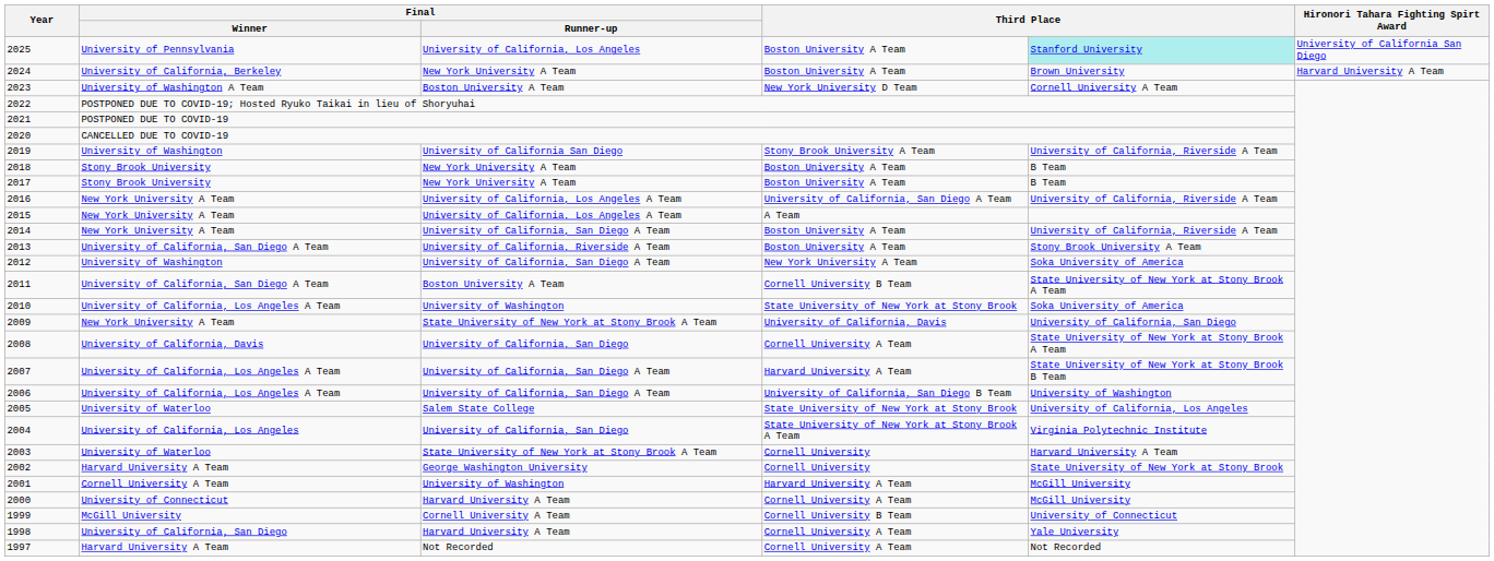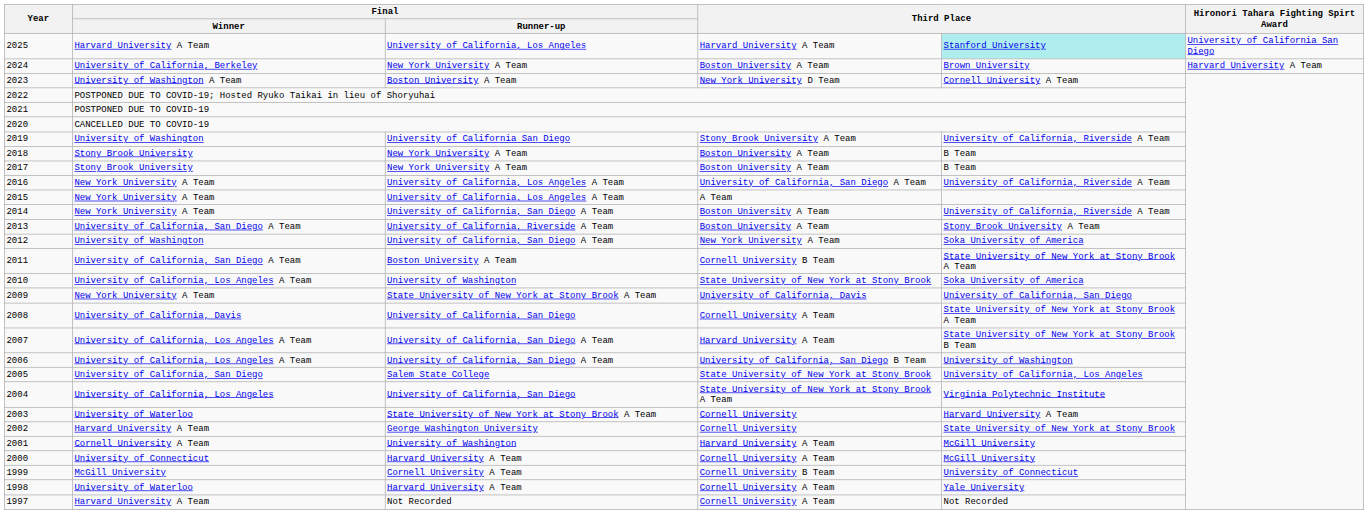 <table class="wikitable" border="1">
 <tr>
 <th rowspan=2 width=5%>Year</th>
 <th colspan=2>Final</th>
 <th rowspan=2 colspan=2>Third Place</th>
 <th rowspan="2">Hironori Tahara Fighting Spirt Award</th>
 </tr>
 <tr>
 <th width=23%>Winner</th>
 <th width=23%>Runner-up</th>
 </tr>
 <tr>
 <td>2025</td>
-<td><a href='#'>University of Pennsylvania</a></td>
+<td><a href='#'>Harvard University</a> A Team</td>
 <td><a href='#'>University of California,  Los Angeles</a></td>
-<td><a href='#'>Boston University</a> A Team</td>
+<td><a href='#'>Harvard University</a> A Team</td>
 <td style="background: paleturquoise;"><a href='#'>Stanford University</a></td>
 <td><a href='#'>University of California San Diego</a></td>
 </tr>
 <tr>
 <td>2024</td>
 <td><a href='#'>University of California, Berkeley</a></td>
 <td><a href='#'>New York University</a> A Team</td>
 <td><a href='#'>Boston University</a> A Team</td>
 <td><a href='#'>Brown University</a></td>
 <td><a href='#'>Harvard University</a> A Team</td>
 </tr>
 <tr>
 <td>2023</td>
 <td><a href='#'>University of Washington</a> A Team</td>
 <td><a href='#'>Boston University</a> A Team</td>
 <td><a href='#'>New York University</a> D Team</td>
 <td><a href='#'>Cornell University</a> A Team</td>
 <td rowspan="27"></td>
 </tr>
 <tr>
 <td>2022</td>
 <td colspan="4">POSTPONED DUE TO COVID-19; Hosted Ryuko Taikai in lieu of Shoryuhai</td>
 </tr>
 <tr>
 <td>2021</td>
 <td colspan="4">POSTPONED DUE TO COVID-19</td>
 </tr>
 <tr>
 <td>2020</td>
 <td colspan="4">CANCELLED DUE TO COVID-19</td>
 </tr>
 <tr>
 <td>2019</td>
 <td><a href='#'>University of Washington</a></td>
 <td><a href='#'>University of California San Diego</a></td>
 <td><a href='#'>Stony Brook University</a> A Team</td>
 <td><a href='#'>University of California, Riverside</a> A Team</td>
 </tr>
 <tr>
 <td>2018</td>
 <td><a href='#'>Stony Brook University</a></td>
 <td><a href='#'>New York University</a> A Team</td>
 <td><a href='#'>Boston University</a> A Team</td>
 <td> B Team</td>
 </tr>
 <tr>
 <td>2017</td>
 <td><a href='#'>Stony Brook University</a></td>
 <td><a href='#'>New York University</a> A Team</td>
 <td><a href='#'>Boston University</a> A Team</td>
 <td> B Team</td>
 </tr>
 <tr>
 <td>2016</td>
 <td><a href='#'>New York University</a> A Team</td>
 <td><a href='#'>University of California,  Los Angeles</a> A Team</td>
 <td><a href='#'>University of California, San Diego</a> A Team</td>
 <td><a href='#'>University of California, Riverside</a> A Team</td>
 </tr>
 <tr>
 <td>2015</td>
 <td><a href='#'>New York University</a> A Team</td>
 <td><a href='#'>University of California,  Los Angeles</a> A Team</td>
 <td> A Team</td>
 <td></td>
 </tr>
 <tr>
 <td>2014</td>
 <td><a href='#'>New York University</a> A Team</td>
 <td><a href='#'>University of California, San Diego</a> A Team</td>
 <td><a href='#'>Boston University</a> A Team</td>
 <td><a href='#'>University of California, Riverside</a> A Team</td>
 </tr>
 <tr>
 <td>2013</td>
 <td><a href='#'>University of California, San Diego</a> A Team</td>
 <td><a href='#'>University of California, Riverside</a> A Team</td>
 <td><a href='#'>Boston University</a> A Team</td>
 <td><a href='#'>Stony Brook University</a> A Team</td>
 </tr>
 <tr>
 <td>2012</td>
 <td><a href='#'>University of Washington</a></td>
 <td><a href='#'>University of California,  San Diego</a> A Team</td>
 <td><a href='#'>New York University</a> A Team</td>
 <td><a href='#'>Soka University of America</a></td>
 </tr>
 <tr>
 <td>2011</td>
 <td><a href='#'>University of California,  San Diego</a> A Team</td>
 <td><a href='#'>Boston University</a> A Team</td>
 <td><a href='#'>Cornell University</a> B Team</td>
 <td><a href='#'>State University of New York at Stony Brook</a> A Team</td>
 </tr>
 <tr>
 <td>2010</td>
 <td><a href='#'>University of California,  Los Angeles</a> A Team</td>
 <td><a href='#'>University of Washington</a></td>
 <td><a href='#'>State University of New York at Stony Brook</a></td>
 <td><a href='#'>Soka University of America</a></td>
 </tr>
 <tr>
 <td>2009</td>
 <td><a href='#'>New York University</a> A Team</td>
 <td><a href='#'>State University of New York at Stony Brook</a> A Team</td>
 <td><a href='#'>University of California,  Davis</a></td>
 <td><a href='#'>University of California,  San Diego</a></td>
 </tr>
 <tr>
 <td>2008</td>
 <td><a href='#'>University of California,  Davis</a></td>
 <td><a href='#'>University of California,  San Diego</a></td>
 <td><a href='#'>Cornell University</a> A Team</td>
 <td><a href='#'>State University of New York at Stony Brook</a> A Team</td>
 </tr>
 <tr>
 <td>2007</td>
 <td><a href='#'>University of California,  Los Angeles</a> A Team</td>
 <td><a href='#'>University of California,  San Diego</a> A Team</td>
 <td><a href='#'>Harvard University</a> A Team</td>
 <td><a href='#'>State University of New York at Stony Brook</a> B Team</td>
 </tr>
 <tr>
 <td>2006</td>
 <td><a href='#'>University of California,  Los Angeles</a> A Team</td>
 <td><a href='#'>University of California,  San Diego</a> A Team</td>
 <td><a href='#'>University of California,  San Diego</a> B Team</td>
 <td><a href='#'>University of Washington</a></td>
 </tr>
 <tr>
 <td>2005</td>
-<td><a href='#'>University of Waterloo</a></td>
+<td><a href='#'>University of California,  San Diego</a></td>
 <td><a href='#'>Salem State College</a></td>
 <td><a href='#'>State University of New York at Stony Brook</a></td>
 <td><a href='#'>University of California,  Los Angeles</a></td>
 </tr>
 <tr>
 <td>2004</td>
 <td><a href='#'>University of California,  Los Angeles</a></td>
 <td><a href='#'>University of California,  San Diego</a></td>
 <td><a href='#'>State University of New York at Stony Brook</a> A Team</td>
 <td><a href='#'>Virginia Polytechnic Institute</a></td>
 </tr>
 <tr>
 <td>2003</td>
 <td><a href='#'>University of Waterloo</a></td>
 <td><a href='#'>State University of New York at Stony Brook</a> A Team</td>
 <td><a href='#'>Cornell University</a></td>
 <td><a href='#'>Harvard University</a> A Team</td>
 </tr>
 <tr>
 <td>2002</td>
 <td><a href='#'>Harvard University</a> A Team</td>
 <td><a href='#'>George Washington University</a></td>
 <td><a href='#'>Cornell University</a></td>
 <td><a href='#'>State University of New York at Stony Brook</a></td>
 </tr>
 <tr>
 <td>2001</td>
 <td><a href='#'>Cornell University</a> A Team</td>
 <td><a href='#'>University of Washington</a></td>
 <td><a href='#'>Harvard University</a> A Team</td>
 <td><a href='#'>McGill University</a></td>
 </tr>
 <tr>
 <td>2000</td>
 <td><a href='#'>University of Connecticut</a></td>
 <td><a href='#'>Harvard University</a> A Team</td>
 <td><a href='#'>Cornell University</a> A Team</td>
 <td><a href='#'>McGill University</a></td>
 </tr>
 <tr>
 <td>1999</td>
 <td><a href='#'>McGill University</a></td>
 <td><a href='#'>Cornell University</a> A Team</td>
 <td><a href='#'>Cornell University</a> B Team</td>
 <td><a href='#'>University of Connecticut</a></td>
 </tr>
 <tr>
 <td>1998</td>
-<td><a href='#'>University of California,  San Diego</a></td>
+<td><a href='#'>University of Waterloo</a></td>
 <td><a href='#'>Harvard University</a> A Team</td>
 <td><a href='#'>Cornell University</a> A Team</td>
 <td><a href='#'>Yale University</a></td>
 </tr>
 <tr>
 <td>1997</td>
 <td><a href='#'>Harvard University</a> A Team</td>
 <td>Not Recorded</td>
 <td><a href='#'>Cornell University</a> A Team</td>
 <td>Not Recorded</td>
 </tr>
 </table>
